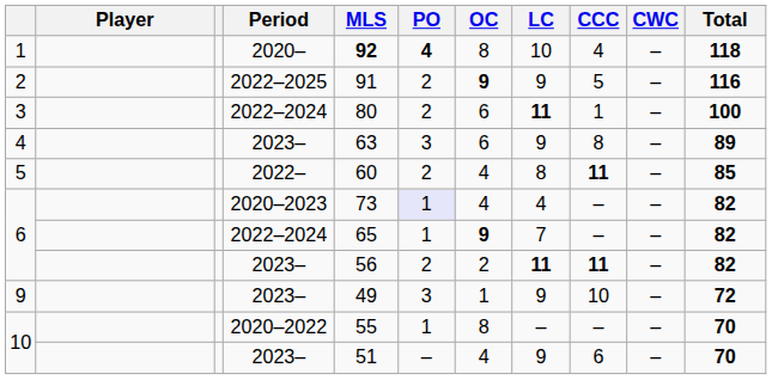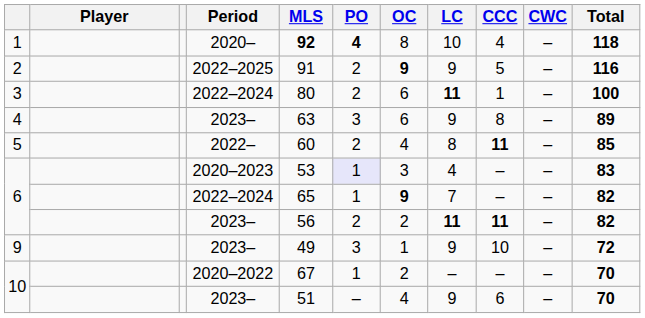 <table class="wikitable sortable nowrap" style="text-align: center;">
 <tr>
 <th></th>
 <th width=140>Player</th>
 <th></th>
 <th width=85>Period</th>
 <th width=45><a href='#'>MLS</a></th>
 <th width=40><a href='#'>PO</a></th>
 <th width=40><a href='#'>OC</a></th>
 <th width=40><a href='#'>LC</a></th>
 <th width=40><a href='#'>CCC</a></th>
 <th width=40><a href='#'>CWC</a></th>
 <th width=60>Total</th>
 </tr>
 <tr>
 <td>1</td>
 <td align="left"><strong></strong></td>
 <td></td>
 <td>2020–</td>
 <td><strong>92</strong></td>
 <td><strong>4</strong></td>
 <td>8</td>
 <td>10</td>
 <td>4</td>
 <td>–</td>
 <td><strong>118</strong></td>
 </tr>
 <tr>
 <td>2</td>
 <td align="left"></td>
 <td></td>
 <td>2022–2025</td>
 <td>91</td>
 <td>2</td>
 <td><strong>9</strong></td>
 <td>9</td>
 <td>5</td>
 <td>–</td>
 <td><strong>116</strong></td>
 </tr>
 <tr>
 <td>3</td>
 <td align="left"></td>
 <td></td>
 <td>2022–2024</td>
 <td>80</td>
 <td>2</td>
 <td>6</td>
 <td><strong>11</strong></td>
 <td>1</td>
 <td>–</td>
 <td><strong>100</strong></td>
 </tr>
 <tr>
 <td>4</td>
 <td align="left"><strong></strong></td>
 <td></td>
 <td>2023–</td>
 <td>63</td>
 <td>3</td>
 <td>6</td>
 <td>9</td>
 <td>8</td>
 <td>–</td>
 <td><strong>89</strong></td>
 </tr>
 <tr>
 <td>5</td>
 <td align="left"><strong></strong></td>
 <td></td>
 <td>2022–</td>
 <td>60</td>
 <td>2</td>
 <td>4</td>
 <td>8</td>
 <td><strong>11</strong></td>
 <td>–</td>
 <td><strong>85</strong></td>
 </tr>
 <tr>
 <td rowspan="3">6</td>
 <td align="left"></td>
 <td></td>
 <td>2020–2023</td>
-<td>73</td>
+<td>53</td>
 <td style="background: lavender;">1</td>
-<td>4</td>
+<td>3</td>
 <td>4</td>
 <td>–</td>
 <td>–</td>
-<td><strong>82</strong></td>
+<td><strong>83</strong></td>
 </tr>
 <tr>
 <td align="left"></td>
 <td></td>
 <td>2022–2024</td>
 <td>65</td>
 <td>1</td>
 <td><strong>9</strong></td>
 <td>7</td>
 <td>–</td>
 <td>–</td>
 <td><strong>82</strong></td>
 </tr>
 <tr>
 <td align="left"><strong></strong></td>
 <td></td>
 <td>2023–</td>
 <td>56</td>
 <td>2</td>
 <td>2</td>
 <td><strong>11</strong></td>
 <td><strong>11</strong></td>
 <td>–</td>
 <td><strong>82</strong></td>
 </tr>
 <tr>
 <td>9</td>
 <td align="left"><strong></strong></td>
 <td></td>
 <td>2023–</td>
 <td>49</td>
 <td>3</td>
 <td>1</td>
 <td>9</td>
 <td>10</td>
 <td>–</td>
 <td><strong>72</strong></td>
 </tr>
 <tr>
 <td rowspan="2">10</td>
 <td align="left"></td>
 <td></td>
 <td>2020–2022</td>
-<td>55</td>
+<td>67</td>
 <td>1</td>
-<td>8</td>
+<td>2</td>
 <td>–</td>
 <td>–</td>
 <td>–</td>
 <td><strong>70</strong></td>
 </tr>
 <tr>
 <td align="left"><strong></strong></td>
 <td></td>
 <td>2023–</td>
 <td>51</td>
 <td>–</td>
 <td>4</td>
 <td>9</td>
 <td>6</td>
 <td>–</td>
 <td><strong>70</strong></td>
 </tr>
 </table>
